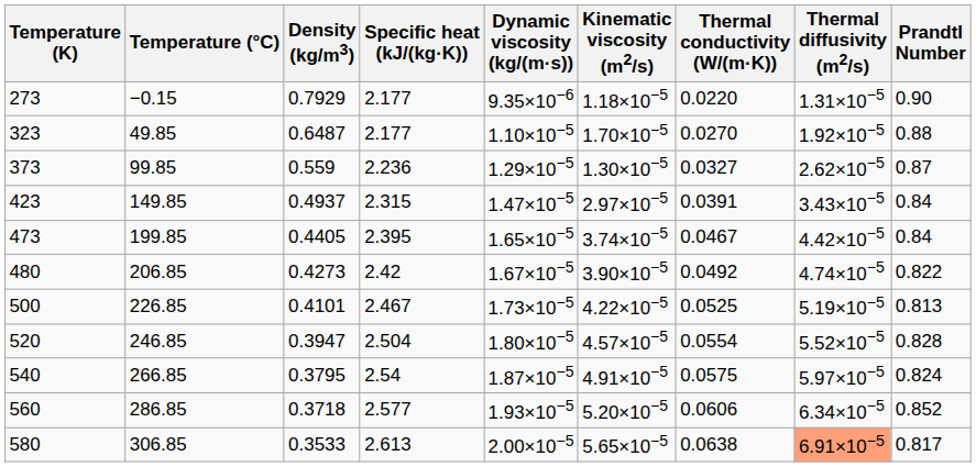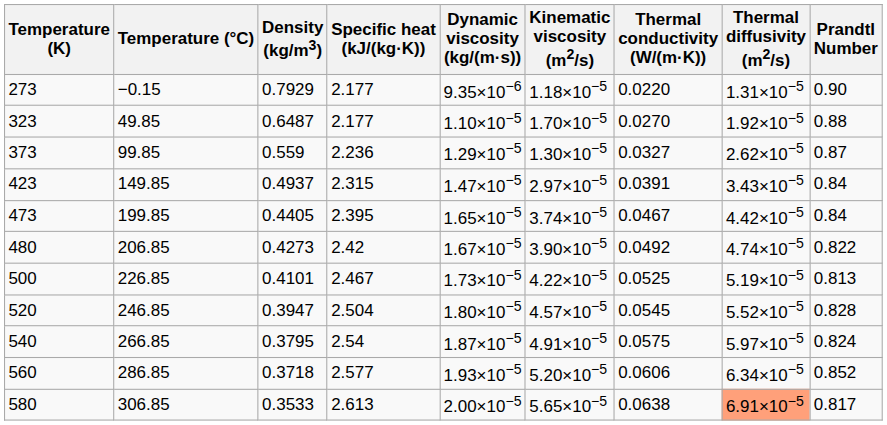 <table class="wikitable mw-collapsible">
 <tr>
 <th>Temperature<br>(K)</th>
 <th>Temperature (°C)</th>
 <th>Density<br>(kg/m<sup>3</sup>)</th>
 <th>Specific heat<br>(kJ/(kg·K))</th>
 <th>Dynamic<br>viscosity<br>(kg/(m·s))</th>
 <th>Kinematic<br>viscosity<br>(m<sup>2</sup>/s)</th>
 <th>Thermal<br>conductivity<br>(W/(m·K))</th>
 <th>Thermal<br>diffusivity<br>(m<sup>2</sup>/s)</th>
 <th>Prandtl<br>Number</th>
 </tr>
 <tr>
 <td>273</td>
 <td>−0.15</td>
 <td>0.7929</td>
 <td>2.177</td>
 <td>9.35×10<sup>−6</sup></td>
 <td>1.18×10<sup>−5</sup></td>
 <td>0.0220</td>
 <td>1.31×10<sup>−5</sup></td>
 <td>0.90</td>
 </tr>
 <tr>
 <td>323</td>
 <td>49.85</td>
 <td>0.6487</td>
 <td>2.177</td>
 <td>1.10×10<sup>−5</sup></td>
 <td>1.70×10<sup>−5</sup></td>
 <td>0.0270</td>
 <td>1.92×10<sup>−5</sup></td>
 <td>0.88</td>
 </tr>
 <tr>
 <td>373</td>
 <td>99.85</td>
 <td>0.559</td>
 <td>2.236</td>
 <td>1.29×10<sup>−5</sup></td>
 <td>1.30×10<sup>−5</sup></td>
 <td>0.0327</td>
 <td>2.62×10<sup>−5</sup></td>
 <td>0.87</td>
 </tr>
 <tr>
 <td>423</td>
 <td>149.85</td>
 <td>0.4937</td>
 <td>2.315</td>
 <td>1.47×10<sup>−5</sup></td>
 <td>2.97×10<sup>−5</sup></td>
 <td>0.0391</td>
 <td>3.43×10<sup>−5</sup></td>
 <td>0.84</td>
 </tr>
 <tr>
 <td>473</td>
 <td>199.85</td>
 <td>0.4405</td>
 <td>2.395</td>
 <td>1.65×10<sup>−5</sup></td>
 <td>3.74×10<sup>−5</sup></td>
 <td>0.0467</td>
 <td>4.42×10<sup>−5</sup></td>
 <td>0.84</td>
 </tr>
 <tr>
 <td>480</td>
 <td>206.85</td>
 <td>0.4273</td>
 <td>2.42</td>
 <td>1.67×10<sup>−5</sup></td>
 <td>3.90×10<sup>−5</sup></td>
 <td>0.0492</td>
 <td>4.74×10<sup>−5</sup></td>
 <td>0.822</td>
 </tr>
 <tr>
 <td>500</td>
 <td>226.85</td>
 <td>0.4101</td>
 <td>2.467</td>
 <td>1.73×10<sup>−5</sup></td>
 <td>4.22×10<sup>−5</sup></td>
 <td>0.0525</td>
 <td>5.19×10<sup>−5</sup></td>
 <td>0.813</td>
 </tr>
 <tr>
 <td>520</td>
 <td>246.85</td>
 <td>0.3947</td>
 <td>2.504</td>
 <td>1.80×10<sup>−5</sup></td>
 <td>4.57×10<sup>−5</sup></td>
-<td>0.0554</td>
+<td>0.0545</td>
 <td>5.52×10<sup>−5</sup></td>
 <td>0.828</td>
 </tr>
 <tr>
 <td>540</td>
 <td>266.85</td>
 <td>0.3795</td>
 <td>2.54</td>
 <td>1.87×10<sup>−5</sup></td>
 <td>4.91×10<sup>−5</sup></td>
 <td>0.0575</td>
 <td>5.97×10<sup>−5</sup></td>
 <td>0.824</td>
 </tr>
 <tr>
 <td>560</td>
 <td>286.85</td>
 <td>0.3718</td>
 <td>2.577</td>
 <td>1.93×10<sup>−5</sup></td>
 <td>5.20×10<sup>−5</sup></td>
 <td>0.0606</td>
 <td>6.34×10<sup>−5</sup></td>
 <td>0.852</td>
 </tr>
 <tr>
 <td>580</td>
 <td>306.85</td>
 <td>0.3533</td>
 <td>2.613</td>
 <td>2.00×10<sup>−5</sup></td>
 <td>5.65×10<sup>−5</sup></td>
 <td>0.0638</td>
 <td style="background: lightsalmon;">6.91×10<sup>−5</sup></td>
 <td>0.817</td>
 </tr>
 </table>
